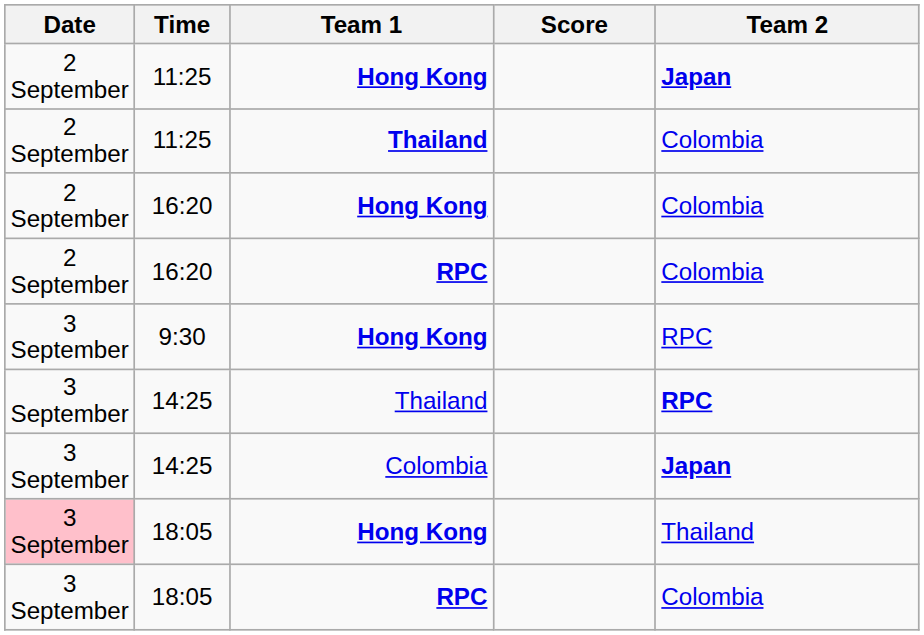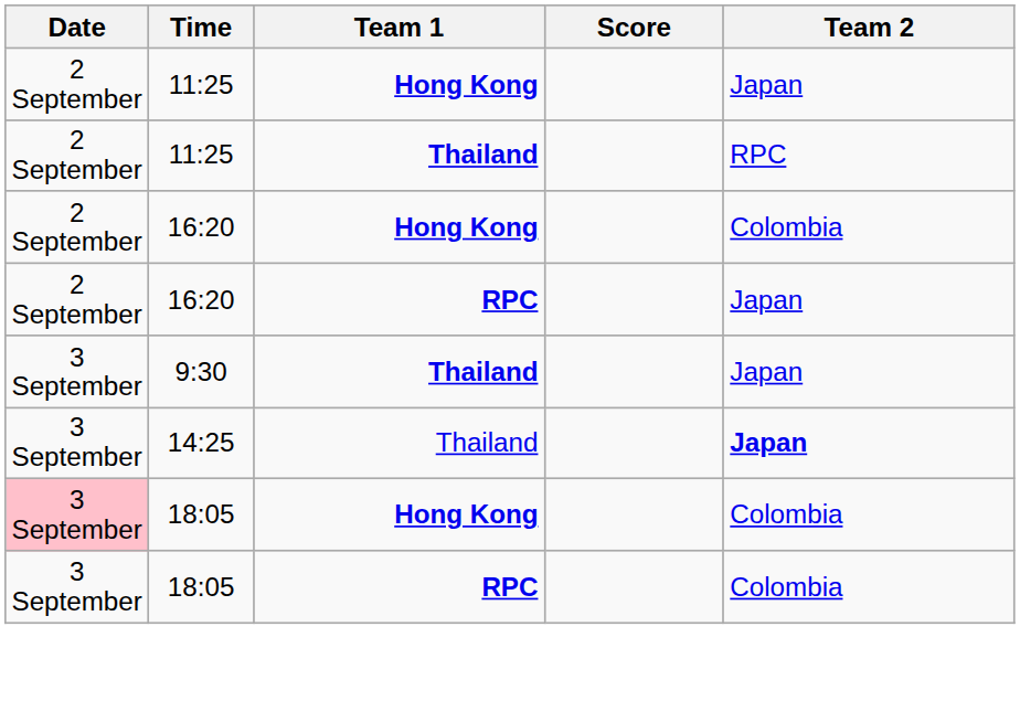 <table class="wikitable" style="font-size:90%; text-align:center">
 <tr>
 <th width="50">Date</th>
 <th width="50">Time</th>
 <th width="150">Team 1</th>
 <th width="90">Score</th>
 <th width="150">Team 2</th>
 </tr>
 <tr>
 <td>2 September</td>
 <td>11:25</td>
 <td align="right"><strong><a href='#'>Hong Kong</a> </strong></td>
 <td> </td>
-<td align="left"><strong> <a href='#'>Japan</a></strong></td>
+<td align="left"> <a href='#'>Japan</a></td>
 </tr>
 <tr>
 <td>2 September</td>
 <td>11:25</td>
 <td align="right"><strong><a href='#'>Thailand</a> </strong></td>
 <td> </td>
-<td align="left"> <a href='#'>Colombia</a></td>
+<td align="left"> <a href='#'>RPC</a></td>
 </tr>
 <tr>
 <td>2 September</td>
 <td>16:20</td>
 <td align="right"><strong><a href='#'>Hong Kong</a> </strong></td>
 <td> </td>
 <td align="left"> <a href='#'>Colombia</a></td>
 </tr>
 <tr>
 <td>2 September</td>
 <td>16:20</td>
 <td align="right"><strong><a href='#'>RPC</a> </strong></td>
 <td> </td>
-<td align="left"> <a href='#'>Colombia</a></td>
+<td align="left"> <a href='#'>Japan</a></td>
 </tr>
 <tr>
 <td>3 September</td>
 <td>9:30</td>
-<td align="right"><strong><a href='#'>Hong Kong</a> </strong></td>
+<td align="right"><strong><a href='#'>Thailand</a> </strong></td>
 <td> </td>
-<td align="left"> <a href='#'>RPC</a></td>
+<td align="left"> <a href='#'>Japan</a></td>
 </tr>
 <tr>
 <td>3 September</td>
 <td>14:25</td>
 <td align="right"><a href='#'>Thailand</a> </td>
-<td> </td>
-<td align="left"><strong> <a href='#'>RPC</a></strong></td>
-</tr>
-<tr>
-<td>3 September</td>
-<td>14:25</td>
-<td align="right"><a href='#'>Colombia</a> </td>
 <td> </td>
 <td align="left"><strong> <a href='#'>Japan</a></strong></td>
 </tr>
 <tr>
 <td style="background: pink;">3 September</td>
 <td>18:05</td>
 <td align="right"><strong><a href='#'>Hong Kong</a> </strong></td>
 <td> </td>
-<td align="left"> <a href='#'>Thailand</a></td>
+<td align="left"> <a href='#'>Colombia</a></td>
 </tr>
 <tr>
 <td>3 September</td>
 <td>18:05</td>
 <td align="right"><strong><a href='#'>RPC</a> </strong></td>
 <td> </td>
 <td align="left"> <a href='#'>Colombia</a></td>
 </tr>
 </table>
